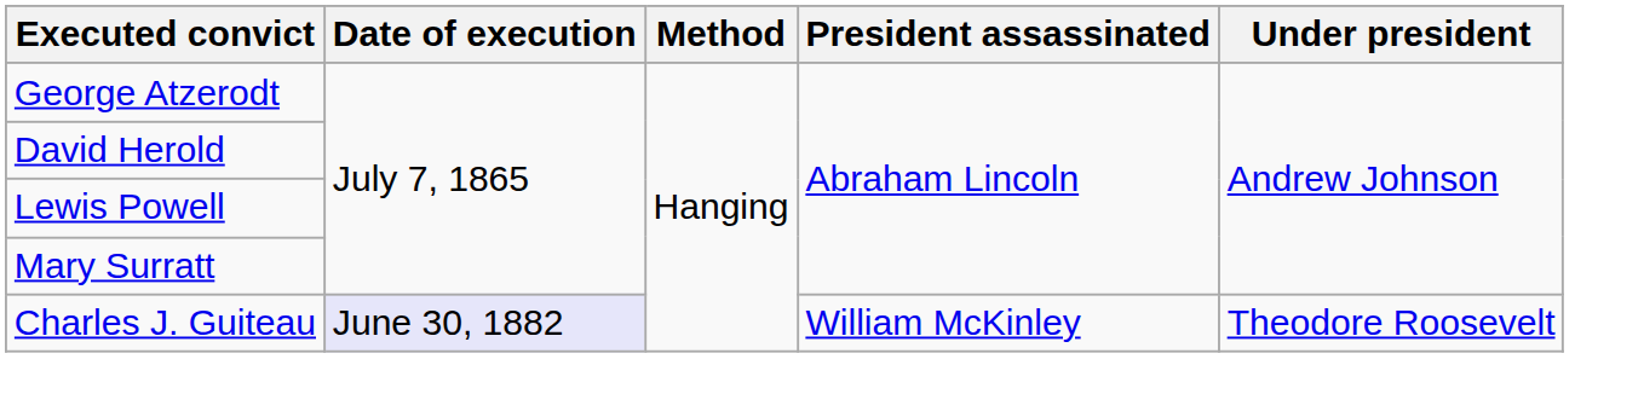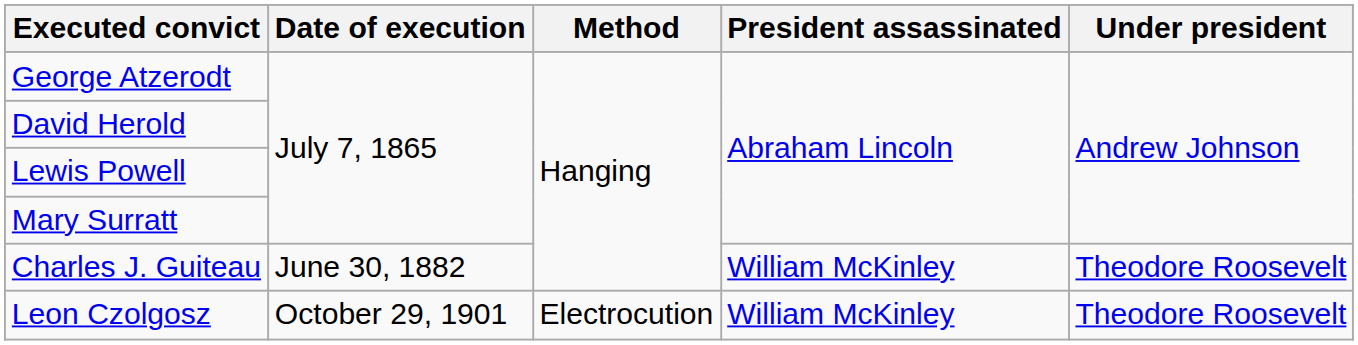 <table class="wikitable">
 <tr>
 <th>Executed convict</th>
 <th>Date of execution</th>
 <th>Method</th>
 <th>President assassinated</th>
 <th>Under president</th>
 </tr>
 <tr>
 <td><a href='#'>George Atzerodt</a></td>
 <td rowspan="4">July 7, 1865</td>
 <td rowspan="5">Hanging</td>
 <td rowspan="4"><a href='#'>Abraham Lincoln</a></td>
 <td rowspan="4"><a href='#'>Andrew Johnson</a></td>
 </tr>
 <tr>
 <td><a href='#'>David Herold</a></td>
 </tr>
 <tr>
 <td><a href='#'>Lewis Powell</a></td>
 </tr>
 <tr>
 <td><a href='#'>Mary Surratt</a></td>
 </tr>
 <tr>
 <td><a href='#'>Charles J. Guiteau</a></td>
-<td style="background: lavender;">June 30, 1882</td>
+<td>June 30, 1882</td>
+<td><a href='#'>William McKinley</a></td>
+<td><a href='#'>Theodore Roosevelt</a></td>
+</tr>
+<tr>
+<td><a href='#'>Leon Czolgosz</a></td>
+<td>October 29, 1901</td>
+<td>Electrocution</td>
 <td><a href='#'>William McKinley</a></td>
 <td><a href='#'>Theodore Roosevelt</a></td>
 </tr>
 </table>
